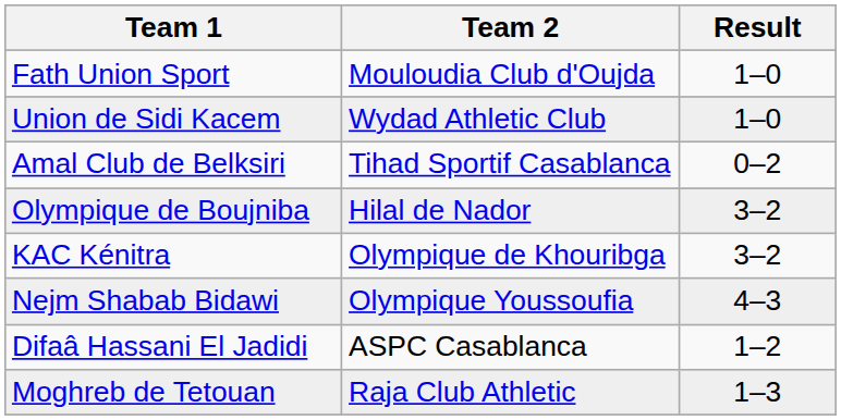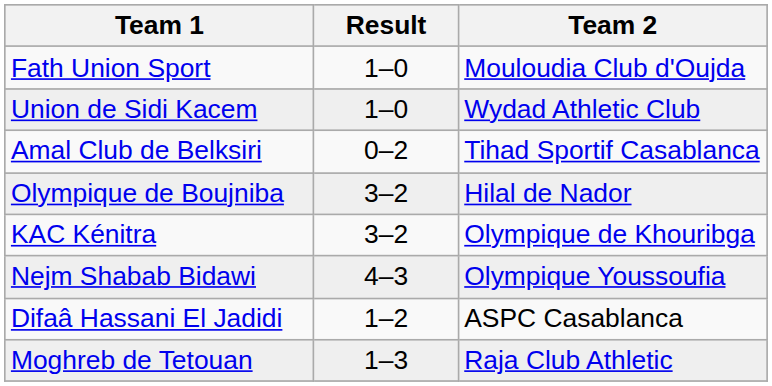 <table class="wikitable">
 <tr>
 <th width="180">Team 1</th>
+<th width="80">Result</th>
 <th width="180">Team 2</th>
-<th width="80">Result</th>
 </tr>
 <tr>
 <td><a href='#'>Fath Union Sport</a></td>
+<td align="center">1–0</td>
 <td><a href='#'>Mouloudia Club d'Oujda</a></td>
-<td align="center">1–0</td>
 </tr>
 <tr style="background:#EFEFEF">
 <td><a href='#'>Union de Sidi Kacem</a></td>
+<td align="center">1–0</td>
 <td><a href='#'>Wydad Athletic Club</a></td>
-<td align="center">1–0</td>
 </tr>
 <tr>
 <td><a href='#'>Amal Club de Belksiri</a></td>
+<td align="center">0–2</td>
 <td><a href='#'>Tihad Sportif Casablanca</a></td>
-<td align="center">0–2</td>
 </tr>
 <tr style="background:#EFEFEF">
 <td><a href='#'>Olympique de Boujniba</a></td>
+<td align="center">3–2</td>
 <td><a href='#'>Hilal de Nador</a></td>
-<td align="center">3–2</td>
 </tr>
 <tr>
 <td><a href='#'>KAC Kénitra</a></td>
+<td align="center">3–2</td>
 <td><a href='#'>Olympique de Khouribga</a></td>
-<td align="center">3–2</td>
 </tr>
 <tr style="background:#EFEFEF">
 <td><a href='#'>Nejm Shabab Bidawi</a></td>
+<td align="center">4–3</td>
 <td><a href='#'>Olympique Youssoufia</a></td>
-<td align="center">4–3</td>
 </tr>
 <tr>
 <td><a href='#'>Difaâ Hassani El Jadidi</a></td>
+<td align="center">1–2</td>
 <td>ASPC Casablanca</td>
-<td align="center">1–2</td>
 </tr>
 <tr style="background:#EFEFEF">
 <td><a href='#'>Moghreb de Tetouan</a></td>
+<td align="center">1–3</td>
 <td><a href='#'>Raja Club Athletic</a></td>
-<td align="center">1–3</td>
 </tr>
 </table>
